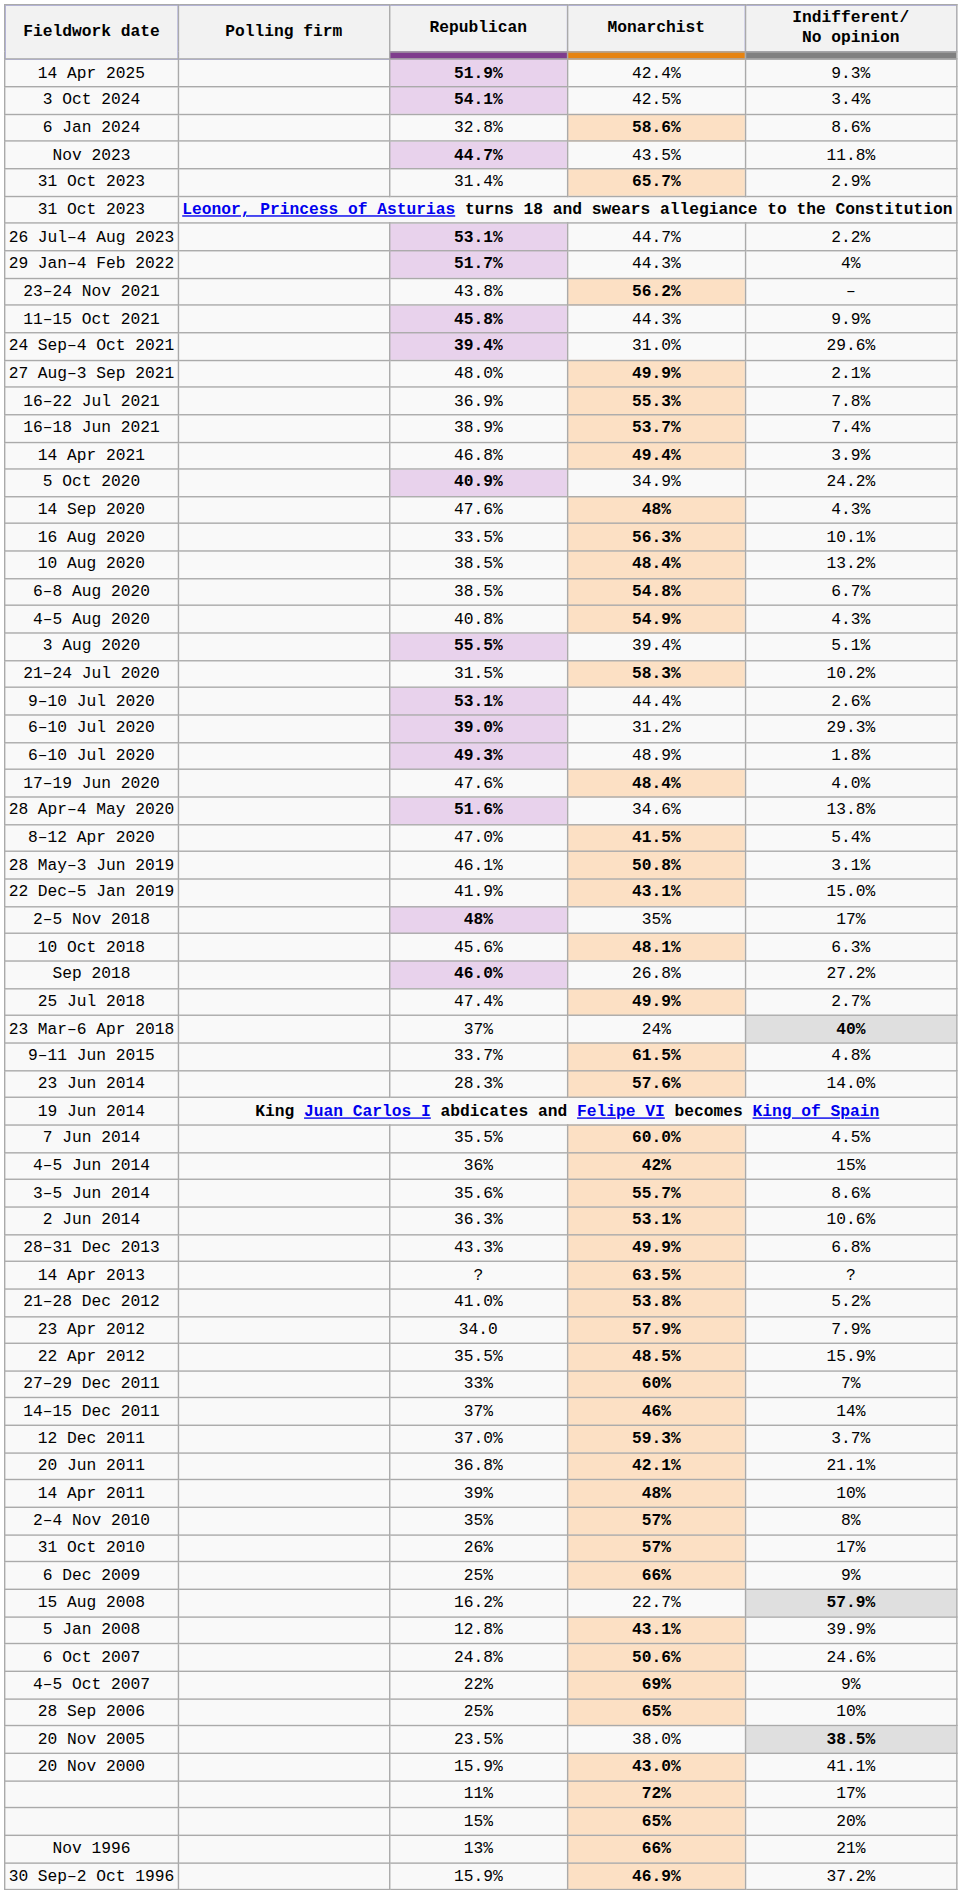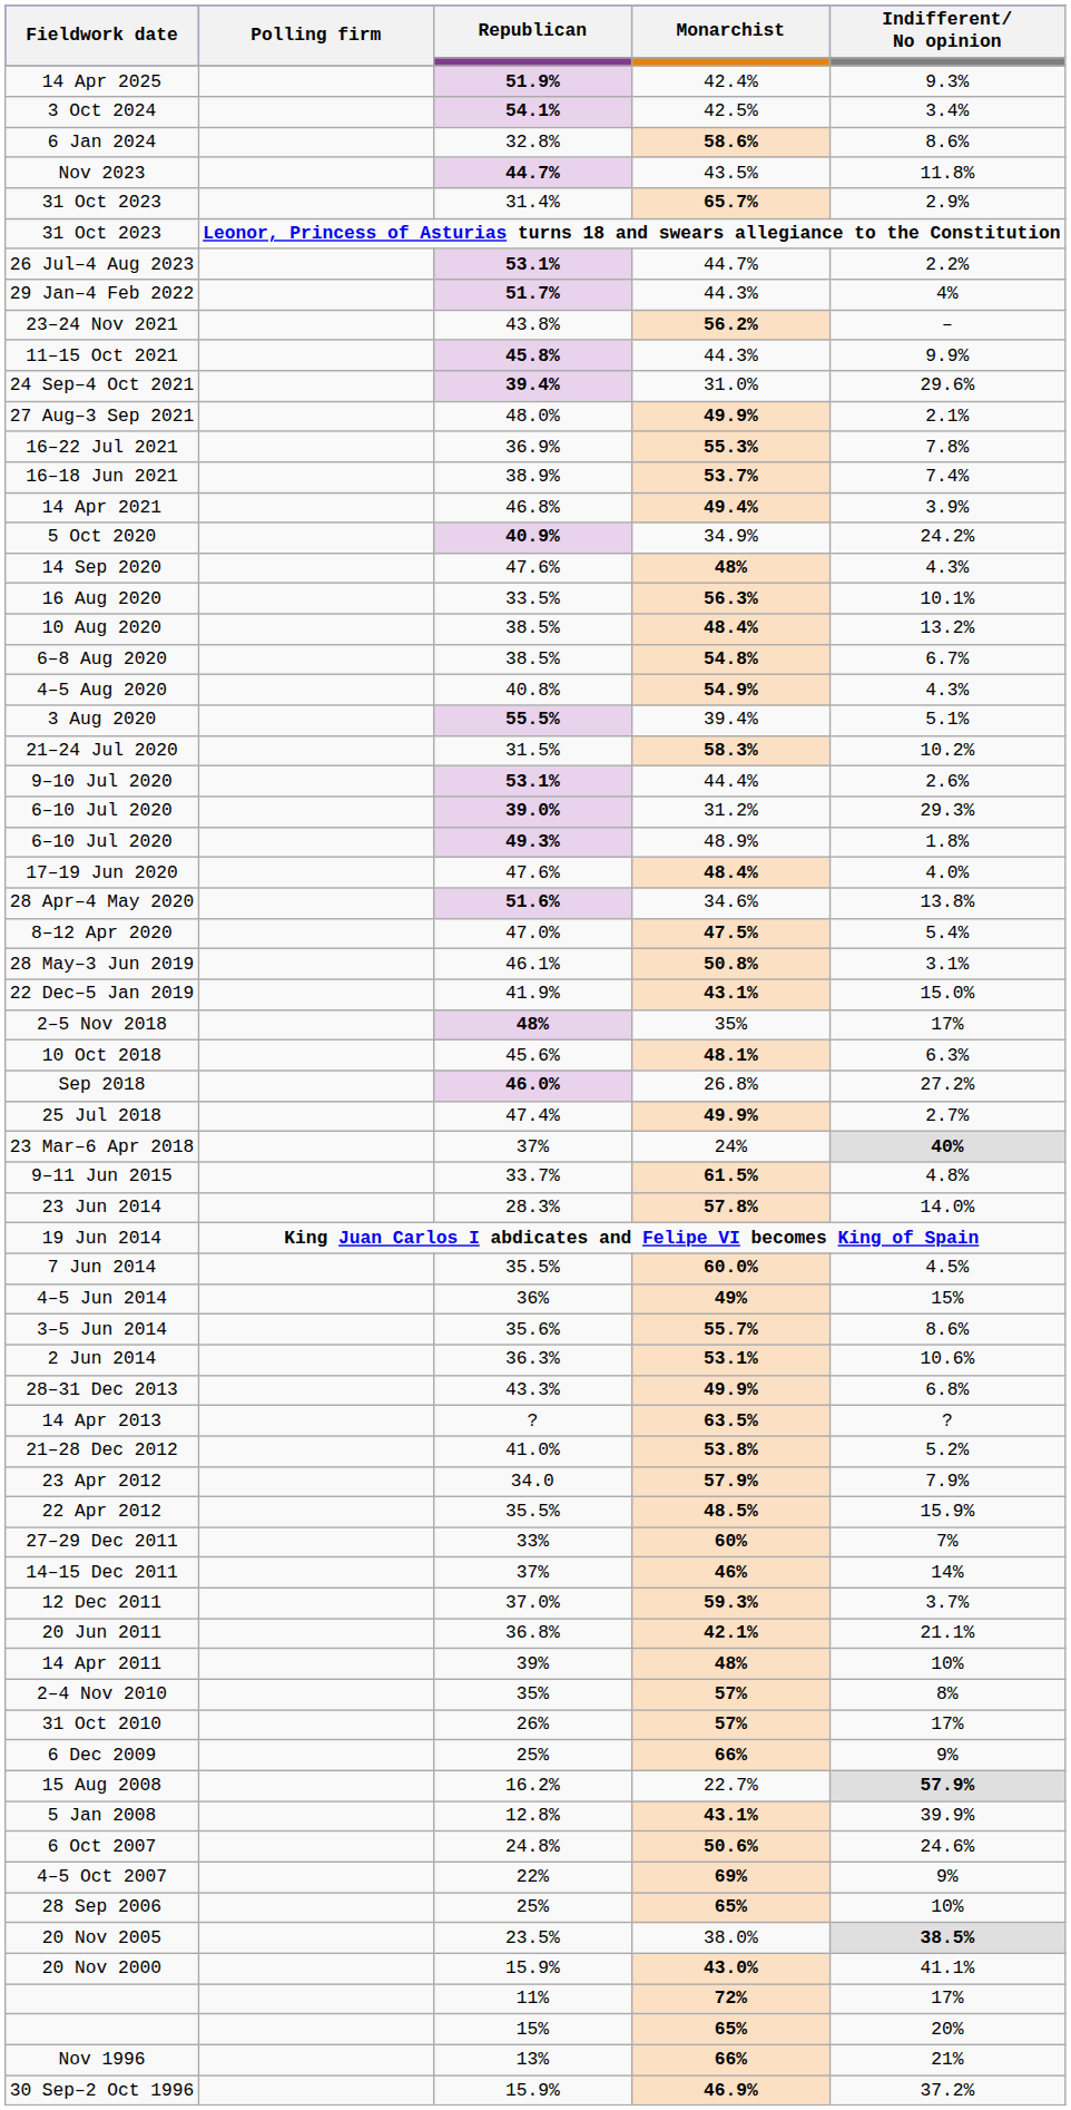 <table class="wikitable small" style="font-size:90%;text-align:center">
 <tr bgcolor=light#DFDFDF>
 <th rowspan="2">Fieldwork date</th>
 <th rowspan="2">Polling firm</th>
 <th>Republican</th>
 <th>Monarchist</th>
 <th>Indifferent/<br>No opinion</th>
 </tr>
 <tr>
 <th style="background:#7F3C8D"></th>
 <th style="background:#E68310"></th>
 <th style="background:grey"></th>
 </tr>
 <tr>
 <td>14 Apr 2025</td>
 <td></td>
 <td style="background:#E8D2EC"><strong>51.9%</strong></td>
 <td>42.4%</td>
 <td>9.3%</td>
 </tr>
 <tr>
 <td>3 Oct 2024</td>
 <td></td>
 <td style="background:#E8D2EC"><strong>54.1%</strong></td>
 <td>42.5%</td>
 <td>3.4%</td>
 </tr>
 <tr>
 <td>6 Jan 2024</td>
 <td></td>
 <td>32.8%</td>
 <td style="background:#FCE0C4"><strong>58.6%</strong></td>
 <td>8.6%</td>
 </tr>
 <tr>
 <td>Nov 2023</td>
 <td></td>
 <td style="background:#E8D2EC"><strong>44.7%</strong></td>
 <td>43.5%</td>
 <td>11.8%</td>
 </tr>
 <tr>
 <td>31 Oct 2023</td>
 <td></td>
 <td>31.4%</td>
 <td style="background:#FCE0C4"><strong>65.7%</strong></td>
 <td>2.9%</td>
 </tr>
 <tr>
 <td>31 Oct 2023</td>
 <td colspan="7"><strong><a href='#'>Leonor, Princess of Asturias</a> turns 18 and swears allegiance to the Constitution</strong></td>
 </tr>
 <tr>
 <td>26 Jul–4 Aug 2023</td>
 <td></td>
 <td style="background:#E8D2EC"><strong>53.1%</strong></td>
 <td>44.7%</td>
 <td>2.2%</td>
 </tr>
 <tr>
 <td>29 Jan–4 Feb 2022</td>
 <td></td>
 <td style="background:#E8D2EC"><strong>51.7%</strong></td>
 <td>44.3%</td>
 <td>4%</td>
 </tr>
 <tr>
 <td>23–24 Nov 2021</td>
 <td></td>
 <td>43.8%</td>
 <td style="background:#FCE0C4"><strong>56.2%</strong></td>
 <td>–</td>
 </tr>
 <tr>
 <td>11–15 Oct 2021</td>
 <td></td>
 <td style="background:#E8D2EC"><strong>45.8%</strong></td>
 <td>44.3%</td>
 <td>9.9%</td>
 </tr>
 <tr>
 <td>24 Sep–4 Oct 2021</td>
 <td></td>
 <td style="background:#E8D2EC"><strong>39.4%</strong></td>
 <td>31.0%</td>
 <td>29.6%</td>
 </tr>
 <tr>
 <td>27 Aug–3 Sep 2021</td>
 <td></td>
 <td>48.0%</td>
 <td style="background:#FCE0C4"><strong>49.9%</strong></td>
 <td>2.1%</td>
 </tr>
 <tr>
 <td>16–22 Jul 2021</td>
 <td></td>
 <td>36.9%</td>
 <td style="background:#FCE0C4"><strong>55.3%</strong></td>
 <td>7.8%</td>
 </tr>
 <tr>
 <td>16–18 Jun 2021</td>
 <td></td>
 <td>38.9%</td>
 <td style="background:#FCE0C4"><strong>53.7%</strong></td>
 <td>7.4%</td>
 </tr>
 <tr>
 <td>14 Apr 2021</td>
 <td></td>
 <td>46.8%</td>
 <td style="background:#FCE0C4"><strong>49.4%</strong></td>
 <td>3.9%</td>
 </tr>
 <tr>
 <td>5 Oct 2020</td>
 <td></td>
 <td style="background:#E8D2EC"><strong>40.9%</strong></td>
 <td>34.9%</td>
 <td>24.2%</td>
 </tr>
 <tr>
 <td>14 Sep 2020</td>
 <td></td>
 <td>47.6%</td>
 <td style="background:#FCE0C4"><strong>48%</strong></td>
 <td>4.3%</td>
 </tr>
 <tr>
 <td>16 Aug 2020</td>
 <td></td>
 <td>33.5%</td>
 <td style="background:#FCE0C4"><strong>56.3%</strong></td>
 <td>10.1%</td>
 </tr>
 <tr>
 <td>10 Aug 2020</td>
 <td></td>
 <td>38.5%</td>
 <td style="background:#FCE0C4"><strong>48.4%</strong></td>
 <td>13.2%</td>
 </tr>
 <tr>
 <td>6–8 Aug 2020</td>
 <td></td>
 <td>38.5%</td>
 <td style="background:#FCE0C4"><strong>54.8%</strong></td>
 <td>6.7%</td>
 </tr>
 <tr>
 <td>4–5 Aug 2020</td>
 <td></td>
 <td>40.8%</td>
 <td style="background:#FCE0C4"><strong>54.9%</strong></td>
 <td>4.3%</td>
 </tr>
 <tr>
 <td>3 Aug 2020</td>
 <td> </td>
 <td style="background:#E8D2EC"><strong>55.5%</strong></td>
 <td>39.4%</td>
 <td>5.1%</td>
 </tr>
 <tr>
 <td>21–24 Jul 2020</td>
 <td></td>
 <td>31.5%</td>
 <td style="background:#FCE0C4"><strong>58.3%</strong></td>
 <td>10.2%</td>
 </tr>
 <tr>
 <td>9–10 Jul 2020</td>
 <td> </td>
 <td style="background:#E8D2EC"><strong>53.1%</strong></td>
 <td>44.4%</td>
 <td>2.6%</td>
 </tr>
 <tr>
 <td>6–10 Jul 2020</td>
 <td></td>
 <td style="background:#E8D2EC"><strong>39.0%</strong></td>
 <td>31.2%</td>
 <td>29.3%</td>
 </tr>
 <tr>
 <td>6–10 Jul 2020</td>
 <td></td>
 <td style="background:#E8D2EC"><strong>49.3%</strong></td>
 <td>48.9%</td>
 <td>1.8%</td>
 </tr>
 <tr>
 <td>17–19 Jun 2020</td>
 <td></td>
 <td>47.6%</td>
 <td style="background:#FCE0C4"><strong>48.4%</strong></td>
 <td>4.0%</td>
 </tr>
 <tr>
 <td>28 Apr–4 May 2020</td>
 <td></td>
 <td style="background:#E8D2EC"><strong>51.6%</strong></td>
 <td>34.6%</td>
 <td>13.8%</td>
 </tr>
 <tr>
 <td>8–12 Apr 2020</td>
 <td> </td>
 <td>47.0%</td>
-<td style="background:#FCE0C4"><strong>41.5%</strong></td>
+<td style="background:#FCE0C4"><strong>47.5%</strong></td>
 <td>5.4%</td>
 </tr>
 <tr>
 <td>28 May–3 Jun 2019</td>
 <td></td>
 <td>46.1%</td>
 <td style="background:#FCE0C4"><strong>50.8%</strong></td>
 <td>3.1%</td>
 </tr>
 <tr>
 <td>22 Dec–5 Jan 2019</td>
 <td></td>
 <td>41.9%</td>
 <td style="background:#FCE0C4"><strong>43.1%</strong></td>
 <td>15.0%</td>
 </tr>
 <tr>
 <td>2–5 Nov 2018</td>
 <td></td>
 <td style="background:#E8D2EC"><strong>48%</strong></td>
 <td>35%</td>
 <td>17%</td>
 </tr>
 <tr>
 <td>10 Oct 2018</td>
 <td></td>
 <td>45.6%</td>
 <td style="background:#FCE0C4"><strong>48.1%</strong></td>
 <td>6.3%</td>
 </tr>
 <tr>
 <td>Sep 2018</td>
 <td></td>
 <td style="background:#E8D2EC"><strong>46.0%</strong></td>
 <td>26.8%</td>
 <td>27.2%</td>
 </tr>
 <tr>
 <td>25 Jul 2018</td>
 <td></td>
 <td>47.4%</td>
 <td style="background:#FCE0C4"><strong>49.9%</strong></td>
 <td>2.7%</td>
 </tr>
 <tr>
 <td>23 Mar–6 Apr 2018</td>
 <td></td>
 <td>37%</td>
 <td>24%</td>
 <td style="background:#DFDFDF"><strong>40%</strong></td>
 </tr>
 <tr>
 <td>9–11 Jun 2015</td>
 <td></td>
 <td>33.7%</td>
 <td style="background:#FCE0C4"><strong>61.5%</strong></td>
 <td>4.8%</td>
 </tr>
 <tr>
 <td>23 Jun 2014</td>
 <td></td>
 <td>28.3%</td>
-<td style="background:#FCE0C4"><strong>57.6%</strong></td>
+<td style="background:#FCE0C4"><strong>57.8%</strong></td>
 <td>14.0%</td>
 </tr>
 <tr>
 <td>19 Jun 2014</td>
 <td colspan="7"><strong>King <a href='#'>Juan Carlos I</a> abdicates and <a href='#'>Felipe VI</a> becomes <a href='#'>King of Spain</a></strong></td>
 </tr>
 <tr>
 <td>7 Jun 2014</td>
 <td></td>
 <td>35.5%</td>
 <td style="background:#FCE0C4"><strong>60.0%</strong></td>
 <td>4.5%</td>
 </tr>
 <tr>
 <td>4–5 Jun 2014</td>
 <td></td>
 <td>36%</td>
-<td style="background:#FCE0C4"><strong>42%</strong></td>
+<td style="background:#FCE0C4"><strong>49%</strong></td>
 <td>15%</td>
 </tr>
 <tr>
 <td>3–5 Jun 2014</td>
 <td></td>
 <td>35.6%</td>
 <td style="background:#FCE0C4"><strong>55.7%</strong></td>
 <td>8.6%</td>
 </tr>
 <tr>
 <td>2 Jun 2014</td>
 <td></td>
 <td>36.3%</td>
 <td style="background:#FCE0C4"><strong>53.1%</strong></td>
 <td>10.6%</td>
 </tr>
 <tr>
 <td>28–31 Dec 2013</td>
 <td></td>
 <td>43.3%</td>
 <td style="background:#FCE0C4"><strong>49.9%</strong></td>
 <td>6.8%</td>
 </tr>
 <tr>
 <td>14 Apr 2013</td>
 <td></td>
 <td>?</td>
 <td style="background:#FCE0C4"><strong>63.5%</strong></td>
 <td>?</td>
 </tr>
 <tr>
 <td>21–28 Dec 2012</td>
 <td></td>
 <td>41.0%</td>
 <td style="background:#FCE0C4"><strong>53.8%</strong></td>
 <td>5.2%</td>
 </tr>
 <tr>
 <td>23 Apr 2012</td>
 <td></td>
 <td>34.0</td>
 <td style="background:#FCE0C4"><strong>57.9%</strong></td>
 <td>7.9%</td>
 </tr>
 <tr>
 <td>22 Apr 2012</td>
 <td></td>
 <td>35.5%</td>
 <td style="background:#FCE0C4"><strong>48.5%</strong></td>
 <td>15.9%</td>
 </tr>
 <tr>
 <td>27–29 Dec 2011</td>
 <td></td>
 <td>33%</td>
 <td style="background:#FCE0C4"><strong>60%</strong></td>
 <td>7%</td>
 </tr>
 <tr>
 <td>14–15 Dec 2011</td>
 <td></td>
 <td>37%</td>
 <td style="background:#FCE0C4"><strong>46%</strong></td>
 <td>14%</td>
 </tr>
 <tr>
 <td>12 Dec 2011</td>
 <td></td>
 <td>37.0%</td>
 <td style="background:#FCE0C4"><strong>59.3%</strong></td>
 <td>3.7%</td>
 </tr>
 <tr>
 <td>20 Jun 2011</td>
 <td></td>
 <td>36.8%</td>
 <td style="background:#FCE0C4"><strong>42.1%</strong></td>
 <td>21.1%</td>
 </tr>
 <tr>
 <td>14 Apr 2011</td>
 <td></td>
 <td>39%</td>
 <td style="background:#FCE0C4"><strong>48%</strong></td>
 <td>10%</td>
 </tr>
 <tr>
 <td>2–4 Nov 2010</td>
 <td></td>
 <td>35%</td>
 <td style="background:#FCE0C4"><strong>57%</strong></td>
 <td>8%</td>
 </tr>
 <tr>
 <td>31 Oct 2010</td>
 <td></td>
 <td>26%</td>
 <td style="background:#FCE0C4"><strong>57%</strong></td>
 <td>17%</td>
 </tr>
 <tr>
 <td>6 Dec 2009</td>
 <td></td>
 <td>25%</td>
 <td style="background:#FCE0C4"><strong>66%</strong></td>
 <td>9%</td>
 </tr>
 <tr>
 <td>15 Aug 2008</td>
 <td></td>
 <td>16.2%</td>
 <td>22.7%</td>
 <td style="background:#DFDFDF"><strong>57.9%</strong></td>
 </tr>
 <tr>
 <td>5 Jan 2008</td>
 <td></td>
 <td>12.8%</td>
 <td style="background:#FCE0C4"><strong>43.1%</strong></td>
 <td>39.9%</td>
 </tr>
 <tr>
 <td>6 Oct 2007</td>
 <td></td>
 <td>24.8%</td>
 <td style="background:#FCE0C4"><strong>50.6%</strong></td>
 <td>24.6%</td>
 </tr>
 <tr>
 <td>4–5 Oct 2007</td>
 <td></td>
 <td>22%</td>
 <td style="background:#FCE0C4"><strong>69%</strong></td>
 <td>9%</td>
 </tr>
 <tr>
 <td>28 Sep 2006</td>
 <td></td>
 <td>25%</td>
 <td style="background:#FCE0C4"><strong>65%</strong></td>
 <td>10%</td>
 </tr>
 <tr>
 <td>20 Nov 2005</td>
 <td></td>
 <td>23.5%</td>
 <td>38.0%</td>
 <td style="background:#DFDFDF"><strong>38.5%</strong></td>
 </tr>
 <tr>
 <td>20 Nov 2000</td>
 <td></td>
 <td>15.9%</td>
 <td style="background:#FCE0C4"><strong>43.0%</strong></td>
 <td>41.1%</td>
 </tr>
 <tr>
 <td></td>
 <td></td>
 <td>11%</td>
 <td style="background:#FCE0C4"><strong>72%</strong></td>
 <td>17%</td>
 </tr>
 <tr>
 <td></td>
 <td></td>
 <td>15%</td>
 <td style="background:#FCE0C4"><strong>65%</strong></td>
 <td>20%</td>
 </tr>
 <tr>
 <td>Nov 1996</td>
 <td></td>
 <td>13%</td>
 <td style="background:#FCE0C4"><strong>66%</strong></td>
 <td>21%</td>
 </tr>
 <tr>
 <td>30 Sep–2 Oct 1996</td>
 <td></td>
 <td>15.9%</td>
 <td style="background:#FCE0C4"><strong>46.9%</strong></td>
 <td>37.2%</td>
 </tr>
 </table>
